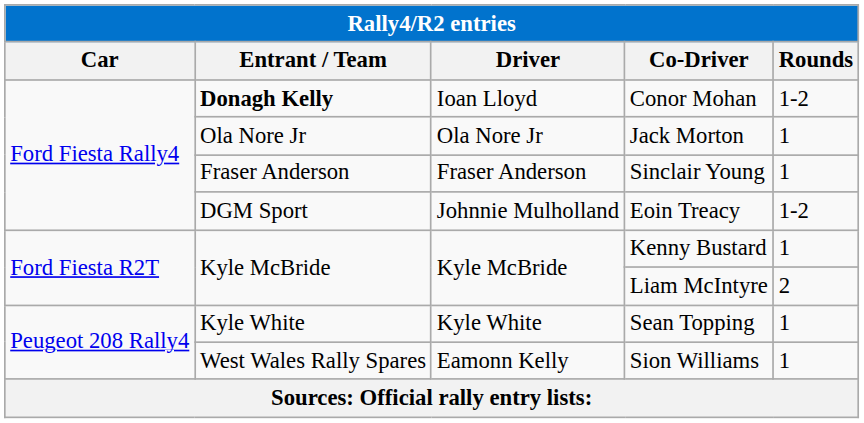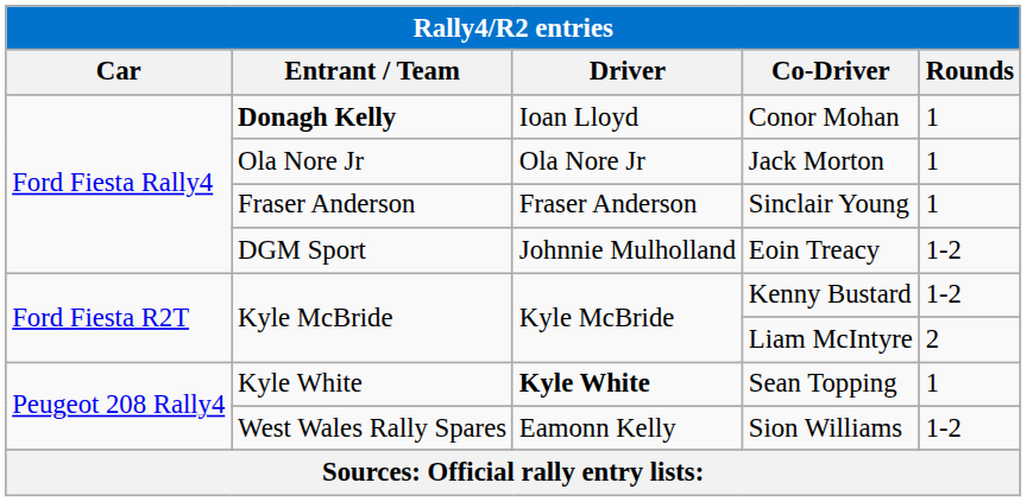 <table class="wikitable" style="font-size: 85%;">
 <tr>
 <th colspan="5" style="color:white; background-color:#0173cd;">Rally4/R2 entries</th>
 </tr>
 <tr>
 <th>Car</th>
 <th>Entrant / Team</th>
 <th>Driver</th>
 <th>Co-Driver</th>
 <th>Rounds</th>
 </tr>
 <tr>
 <td rowspan="4"><a href='#'>Ford Fiesta Rally4</a></td>
 <td><strong> Donagh Kelly</strong></td>
 <td> Ioan Lloyd</td>
 <td> Conor Mohan</td>
-<td>1-2</td>
+<td>1</td>
 </tr>
 <tr>
 <td> Ola Nore Jr</td>
 <td> Ola Nore Jr</td>
 <td> Jack Morton</td>
 <td>1</td>
 </tr>
 <tr>
 <td> Fraser Anderson</td>
 <td> Fraser Anderson</td>
 <td> Sinclair Young</td>
 <td>1</td>
 </tr>
 <tr>
 <td> DGM Sport</td>
 <td> Johnnie Mulholland</td>
 <td> Eoin Treacy</td>
 <td>1-2</td>
 </tr>
 <tr>
 <td rowspan="2"><a href='#'>Ford Fiesta R2T</a></td>
 <td rowspan="2"> Kyle McBride</td>
 <td rowspan="2"> Kyle McBride</td>
 <td> Kenny Bustard</td>
-<td>1</td>
+<td>1-2</td>
 </tr>
 <tr>
 <td> Liam McIntyre</td>
 <td>2</td>
 </tr>
 <tr>
 <td rowspan="2"><a href='#'>Peugeot 208 Rally4</a></td>
 <td> Kyle White</td>
-<td> Kyle White</td>
+<td><strong> Kyle White</strong></td>
 <td> Sean Topping</td>
 <td>1</td>
 </tr>
 <tr>
 <td> West Wales Rally Spares</td>
 <td> Eamonn Kelly</td>
 <td> Sion Williams</td>
-<td>1</td>
+<td>1-2</td>
 </tr>
 <tr>
 <th colspan="5">Sources: Official rally entry lists:</th>
 </tr>
 </table>
